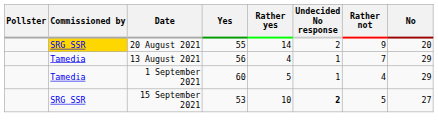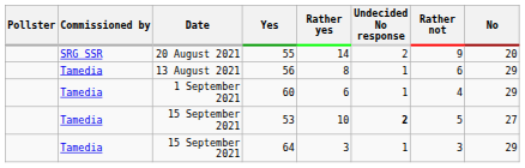 <table class="wikitable sortable zebra" style="text-align:right;">
 <tr>
 <th style="text-align:left;border-bottom:3px solid #AAAAAA;">Pollster</th>
 <th style="text-align:left;border-bottom:3px solid #AAAAAA;">Commissioned by</th>
 <th style="width:8.5em;border-bottom:3px solid #AAAAAA;">Date</th>
 <th style="width:5em;border-bottom:3px solid #009900;">Yes</th>
 <th style="width:5em;border-bottom:3px solid #00FF00;">Rather yes</th>
 <th style="width:5em;border-bottom:3px solid #CCCCCC;">Undecided<br>No response</th>
 <th style="width:5em;border-bottom:3px solid #FF0000;">Rather not</th>
 <th style="width:5em;border-bottom:3px solid #990000;">No</th>
 </tr>
 <tr>
 <td style="text-align:left;"></td>
-<td style="background: gold; text-align:left;"><a href='#'>SRG SSR</a></td>
+<td style="text-align:left;"><a href='#'>SRG SSR</a></td>
 <td>20 August 2021</td>
 <td>55</td>
 <td>14</td>
 <td>2</td>
 <td>9</td>
 <td>20</td>
 </tr>
 <tr>
 <td style="text-align:left;"></td>
 <td style="text-align:left;"><a href='#'>Tamedia</a></td>
 <td>13 August 2021</td>
 <td>56</td>
-<td>4</td>
+<td>8</td>
 <td>1</td>
-<td>7</td>
+<td>6</td>
 <td>29</td>
 </tr>
 <tr>
 <td style="text-align:left;"></td>
 <td style="text-align:left;"><a href='#'>Tamedia</a></td>
 <td>1 September 2021</td>
 <td>60</td>
-<td>5</td>
+<td>6</td>
 <td>1</td>
 <td>4</td>
 <td>29</td>
 </tr>
 <tr>
 <td style="text-align:left;"></td>
-<td style="text-align:left;"><a href='#'>SRG SSR</a></td>
+<td style="text-align:left;"><a href='#'>Tamedia</a></td>
 <td>15 September 2021</td>
 <td>53</td>
 <td>10</td>
 <td><strong>2</strong></td>
 <td>5</td>
 <td>27</td>
 </tr>
+<tr>
+<td style="text-align:left;"></td>
+<td style="text-align:left;"><a href='#'>Tamedia</a></td>
+<td>15 September 2021</td>
+<td>64</td>
+<td>3</td>
+<td>1</td>
+<td>3</td>
+<td>29</td>
+</tr>
 </table>
